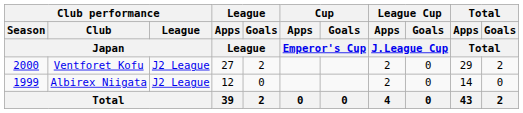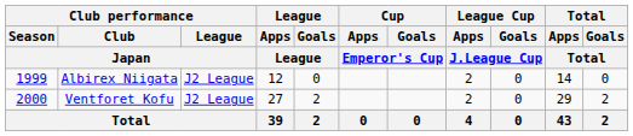 <table class="wikitable" style="text-align:center;">
 <tr>
 <th colspan=3>Club performance</th>
 <th colspan=2>League</th>
 <th colspan=2>Cup</th>
 <th colspan=2>League Cup</th>
 <th colspan=2>Total</th>
 </tr>
 <tr>
 <th>Season</th>
 <th>Club</th>
 <th>League</th>
 <th>Apps</th>
 <th>Goals</th>
 <th>Apps</th>
 <th>Goals</th>
 <th>Apps</th>
 <th>Goals</th>
 <th>Apps</th>
 <th>Goals</th>
 </tr>
 <tr>
 <th colspan=3>Japan</th>
 <th colspan=2>League</th>
 <th colspan=2><a href='#'>Emperor's Cup</a></th>
 <th colspan=2><a href='#'>J.League Cup</a></th>
 <th colspan=2>Total</th>
 </tr>
 <tr>
+<td><a href='#'>1999</a></td>
+<td><a href='#'>Albirex Niigata</a></td>
+<td><a href='#'>J2 League</a></td>
+<td>12</td>
+<td>0</td>
+<td></td>
+<td></td>
+<td>2</td>
+<td>0</td>
+<td>14</td>
+<td>0</td>
+</tr>
+<tr>
 <td><a href='#'>2000</a></td>
 <td><a href='#'>Ventforet Kofu</a></td>
 <td><a href='#'>J2 League</a></td>
 <td>27</td>
 <td>2</td>
 <td></td>
 <td></td>
 <td>2</td>
 <td>0</td>
 <td>29</td>
 <td>2</td>
 </tr>
 <tr>
-<td><a href='#'>1999</a></td>
-<td><a href='#'>Albirex Niigata</a></td>
-<td><a href='#'>J2 League</a></td>
-<td>12</td>
-<td>0</td>
-<td></td>
-<td></td>
-<td>2</td>
-<td>0</td>
-<td>14</td>
-<td>0</td>
-</tr>
-<tr>
 <th colspan=3>Total</th>
 <th>39</th>
 <th>2</th>
 <th>0</th>
 <th>0</th>
 <th>4</th>
 <th>0</th>
 <th>43</th>
 <th>2</th>
 </tr>
 </table>
